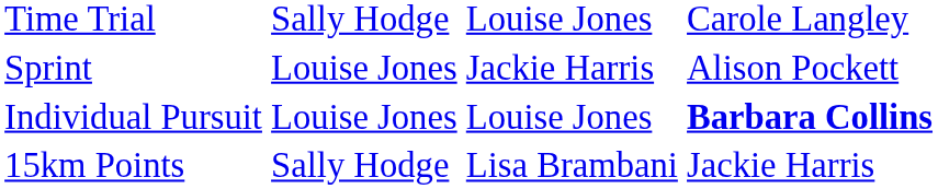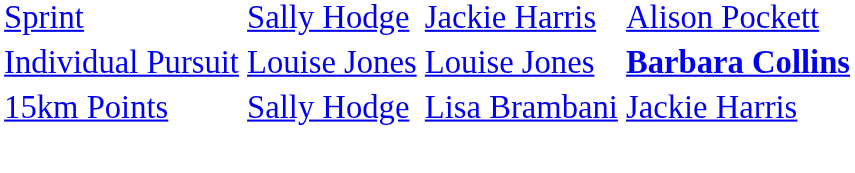 <table>
 <tr style="background:#ccc;">
 </tr>
 <tr>
-<td><a href='#'>Time Trial</a></td>
+<td><a href='#'>Sprint</a></td>
 <td><a href='#'>Sally Hodge</a></td>
-<td><a href='#'>Louise Jones</a></td>
-<td><a href='#'>Carole Langley</a></td>
-</tr>
-<tr>
-<td><a href='#'>Sprint</a></td>
-<td><a href='#'>Louise Jones</a></td>
 <td><a href='#'>Jackie Harris</a></td>
 <td><a href='#'>Alison Pockett</a></td>
 </tr>
 <tr>
 <td><a href='#'>Individual Pursuit</a></td>
 <td><a href='#'>Louise Jones</a></td>
 <td><a href='#'>Louise Jones</a></td>
 <td><strong><a href='#'>Barbara Collins</a></strong></td>
 </tr>
 <tr>
 <td><a href='#'>15km Points</a></td>
 <td><a href='#'>Sally Hodge</a></td>
 <td><a href='#'>Lisa Brambani</a></td>
 <td><a href='#'>Jackie Harris</a></td>
 </tr>
 </table>
